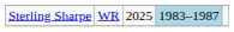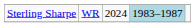 <table class="wikitable" style="text-align:center">
 <tr>
 </tr>
 <tr>
 <td><a href='#'>Sterling Sharpe</a></td>
 <td><a href='#'>WR</a></td>
-<td>2025</td>
+<td>2024</td>
 <td style="background: lightblue;">1983–1987</td>
 <td></td>
 </tr>
 <tr>
 </tr>
 </table>
